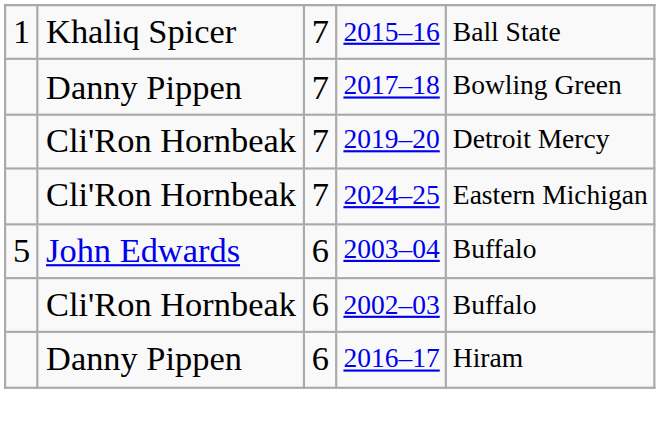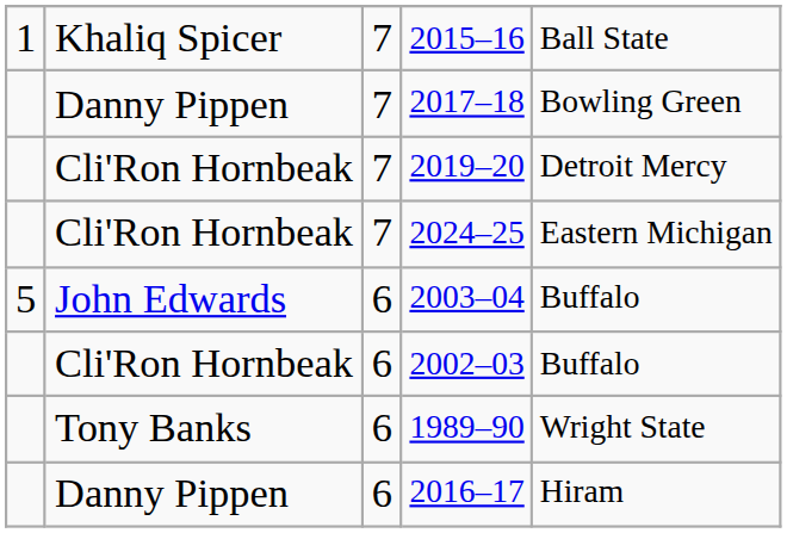 <table class="wikitable">
 <tr>
 </tr>
 <tr>
 <td>1</td>
 <td>Khaliq Spicer</td>
 <td>7</td>
 <td style="font-size:80%;"><a href='#'>2015–16</a></td>
 <td style="font-size:80%;">Ball State</td>
 </tr>
 <tr>
 <td></td>
 <td>Danny Pippen</td>
 <td>7</td>
 <td style="font-size:80%;"><a href='#'>2017–18</a></td>
 <td style="font-size:80%;">Bowling Green</td>
 </tr>
 <tr>
 <td></td>
 <td>Cli'Ron Hornbeak</td>
 <td>7</td>
 <td style="font-size:80%;"><a href='#'>2019–20</a></td>
 <td style="font-size:80%;">Detroit Mercy</td>
 </tr>
 <tr>
 <td></td>
 <td>Cli'Ron Hornbeak</td>
 <td>7</td>
 <td style="font-size:80%;"><a href='#'>2024–25</a></td>
 <td style="font-size:80%;">Eastern Michigan</td>
 </tr>
 <tr>
 <td>5</td>
 <td><a href='#'>John Edwards</a></td>
 <td>6</td>
 <td style="font-size:80%;"><a href='#'>2003–04</a></td>
 <td style="font-size:80%;">Buffalo</td>
 </tr>
 <tr>
 <td></td>
 <td>Cli'Ron Hornbeak</td>
 <td>6</td>
 <td style="font-size:80%;"><a href='#'>2002–03</a></td>
 <td style="font-size:80%;">Buffalo</td>
 </tr>
 <tr>
 <td></td>
+<td>Tony Banks</td>
+<td>6</td>
+<td style="font-size:80%;"><a href='#'>1989–90</a></td>
+<td style="font-size:80%;">Wright State</td>
+</tr>
+<tr>
+<td></td>
 <td>Danny Pippen</td>
 <td>6</td>
 <td style="font-size:80%;"><a href='#'>2016–17</a></td>
 <td style="font-size:80%;">Hiram</td>
 </tr>
 </table>
